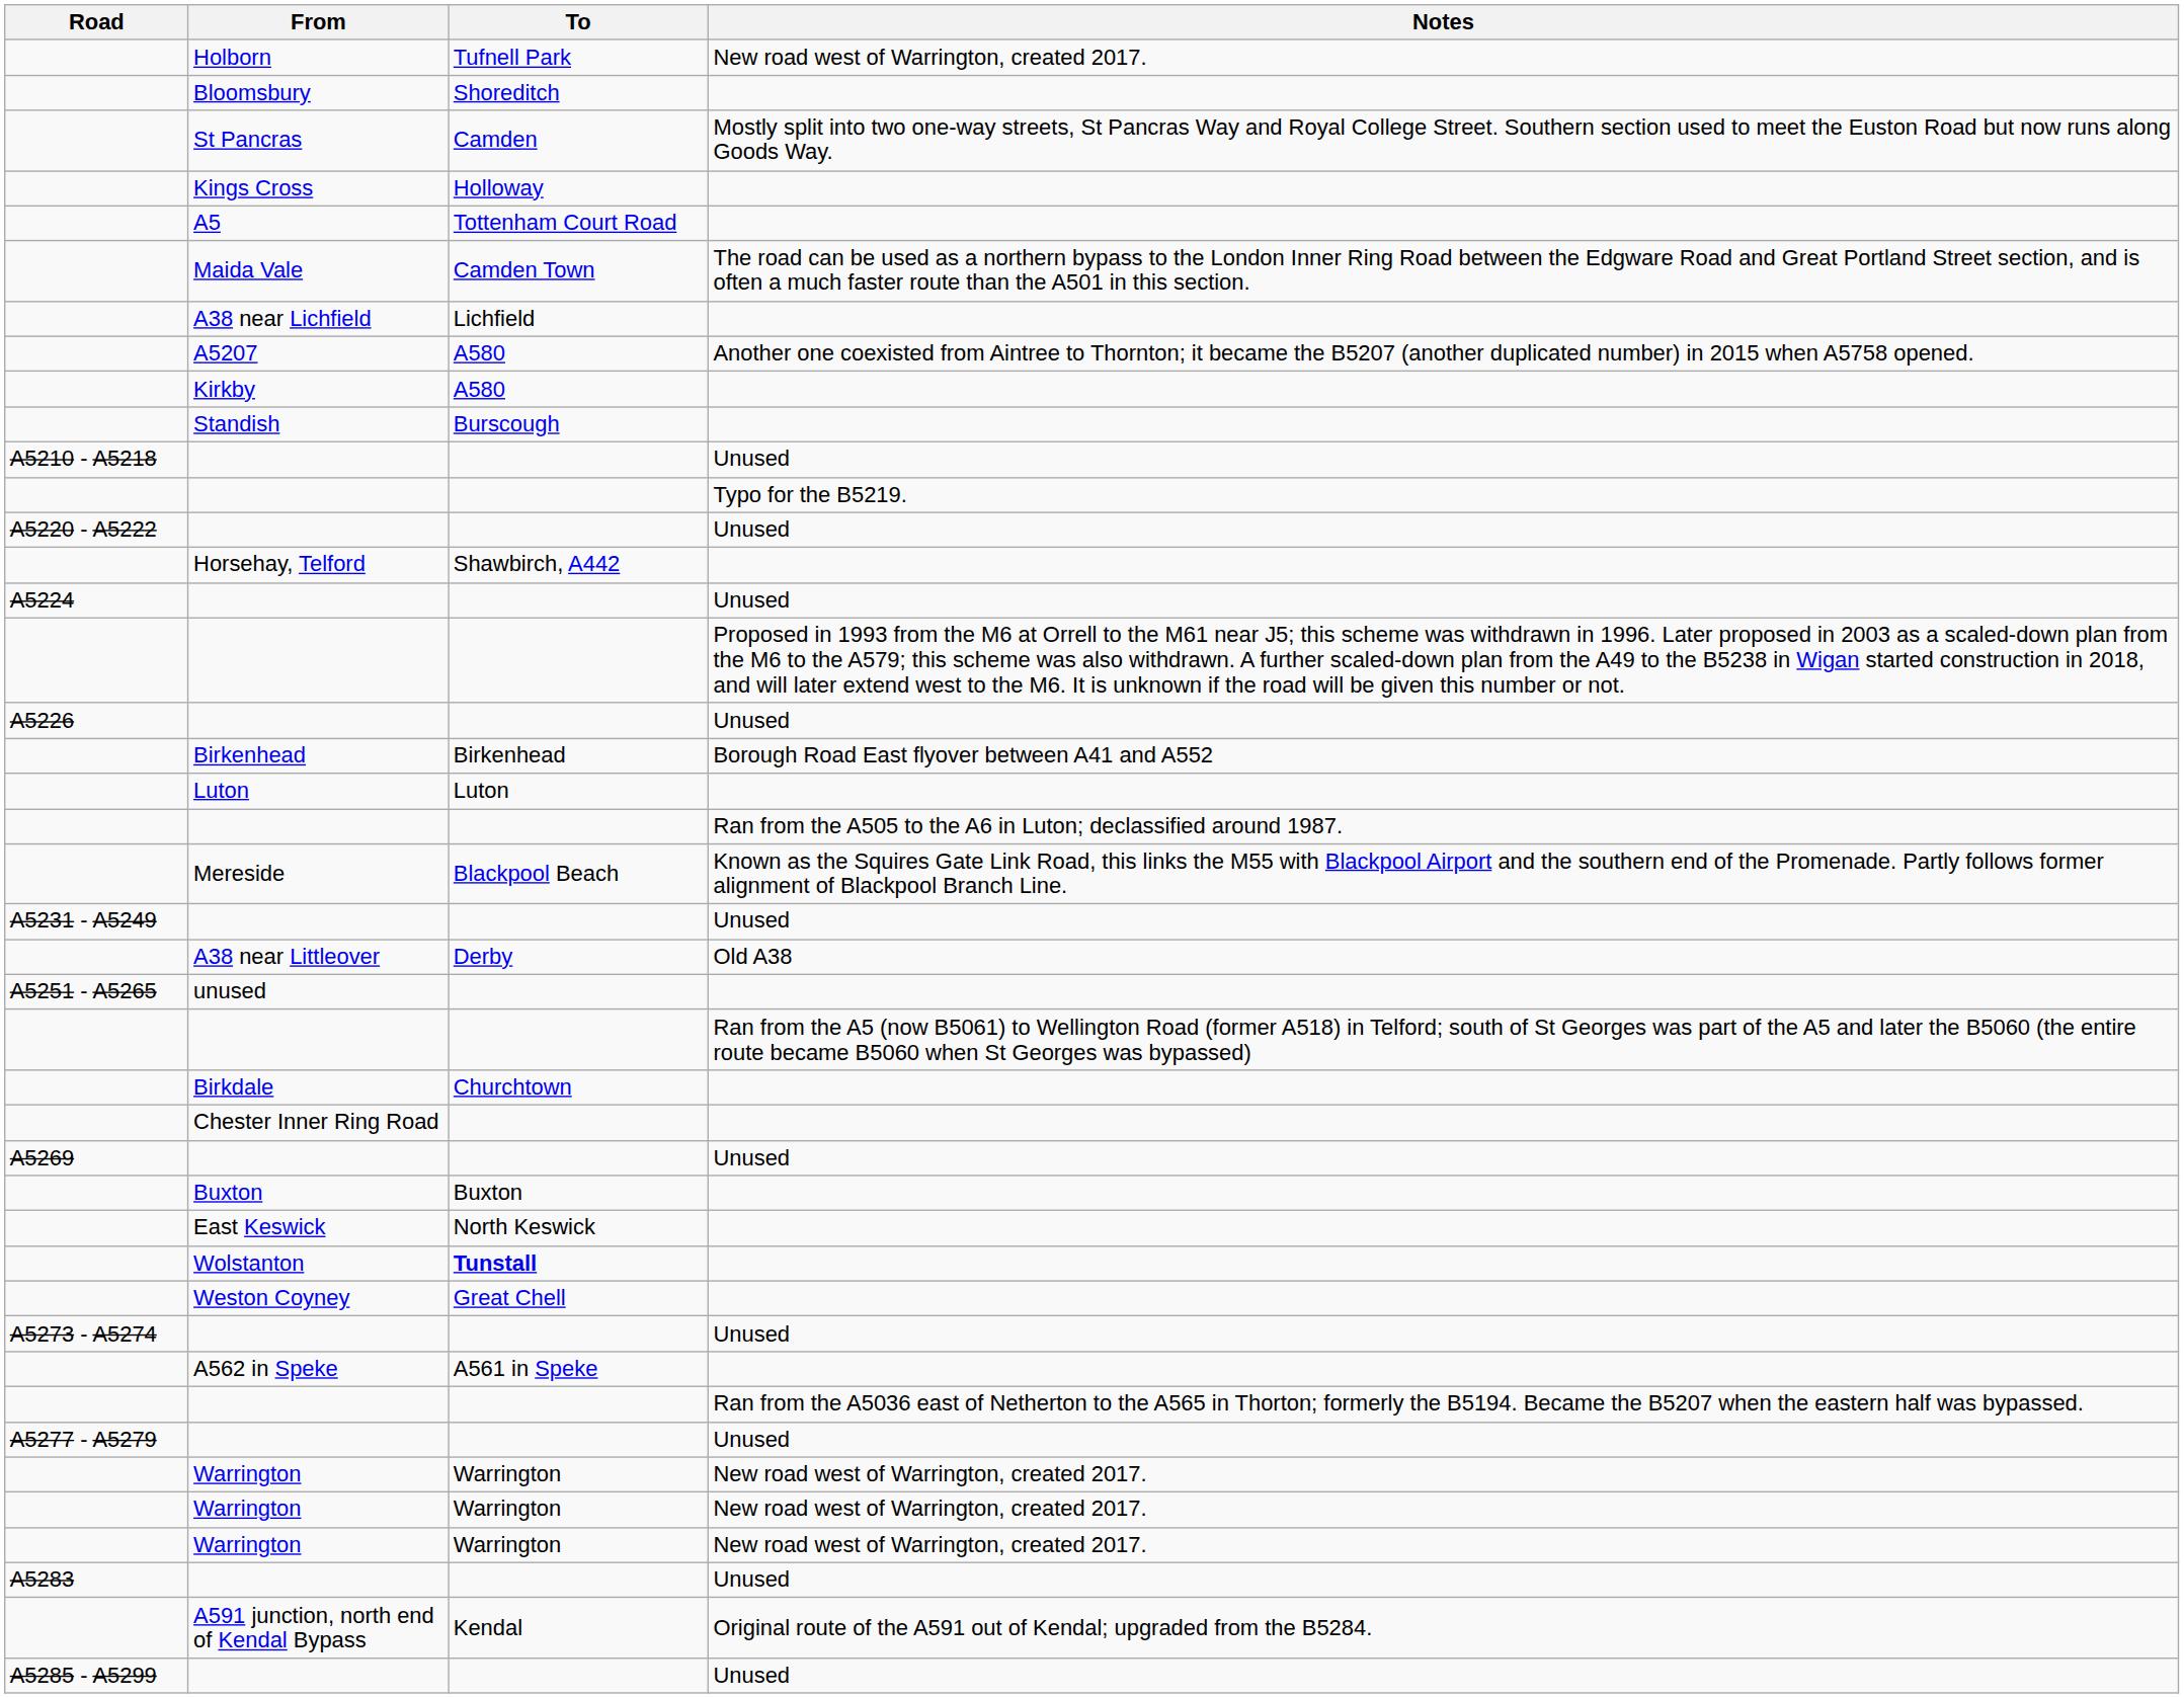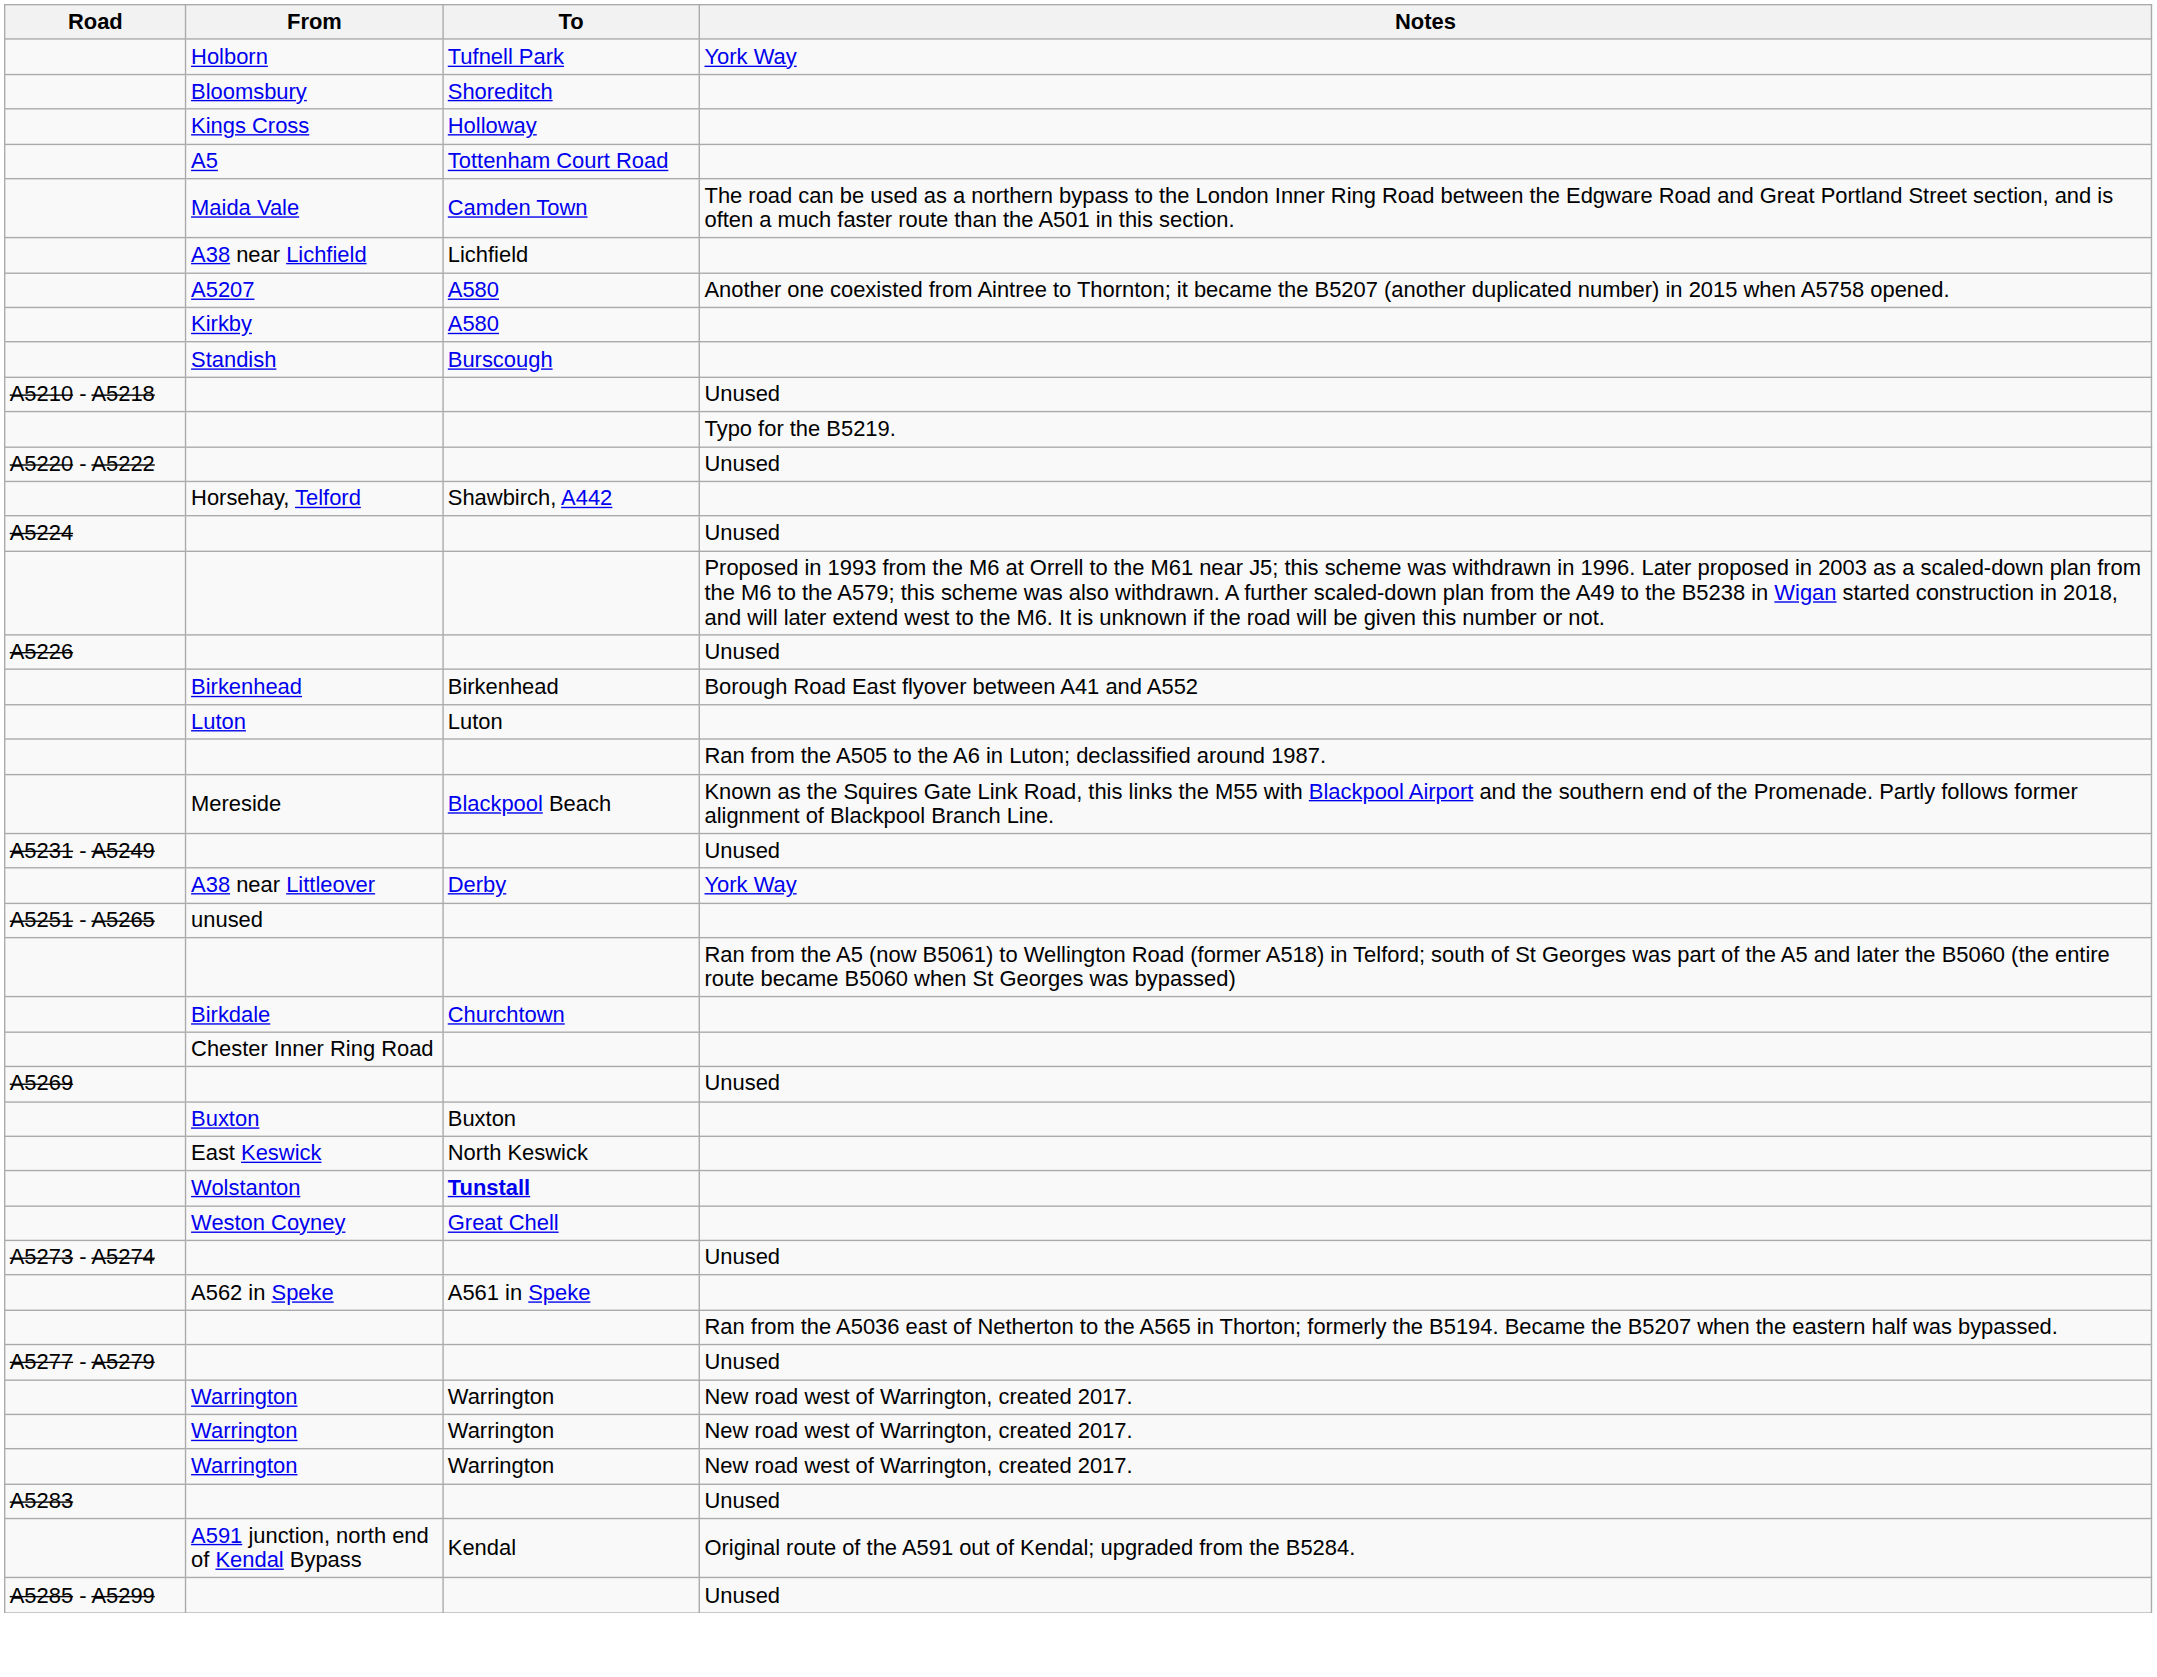 <table class="wikitable">
 <tr>
 <th width=125px>Road</th>
 <th width=180px>From</th>
 <th width=180px>To</th>
 <th>Notes</th>
 </tr>
 <tr>
 <td></td>
 <td><a href='#'>Holborn</a></td>
 <td><a href='#'>Tufnell Park</a></td>
-<td>New road west of Warrington, created 2017.</td>
+<td><a href='#'>York Way</a></td>
 </tr>
 <tr>
 <td></td>
 <td><a href='#'>Bloomsbury</a></td>
 <td><a href='#'>Shoreditch</a></td>
 <td></td>
-</tr>
-<tr>
-<td></td>
-<td><a href='#'>St Pancras</a></td>
-<td><a href='#'>Camden</a></td>
-<td>Mostly split into two one-way streets, St Pancras Way and Royal College Street. Southern section used to meet the Euston Road but now runs along Goods Way.</td>
 </tr>
 <tr>
 <td></td>
 <td><a href='#'>Kings Cross</a></td>
 <td><a href='#'>Holloway</a></td>
 <td></td>
 </tr>
 <tr>
 <td></td>
 <td><a href='#'>A5</a></td>
 <td><a href='#'>Tottenham Court Road</a></td>
 <td></td>
 </tr>
 <tr>
 <td></td>
 <td><a href='#'>Maida Vale</a></td>
 <td><a href='#'>Camden Town</a></td>
 <td>The road can be used as a northern bypass to the London Inner Ring Road between the Edgware Road and Great Portland Street section, and is often a much faster route than the A501 in this section.</td>
 </tr>
 <tr>
 <td></td>
 <td><a href='#'>A38</a> near <a href='#'>Lichfield</a> </td>
 <td>Lichfield</td>
 <td></td>
 </tr>
 <tr>
 <td></td>
 <td><a href='#'>A5207</a></td>
 <td><a href='#'>A580</a></td>
 <td>Another one coexisted from Aintree to Thornton; it became the B5207 (another duplicated number) in 2015 when A5758 opened.</td>
 </tr>
 <tr>
 <td></td>
 <td><a href='#'>Kirkby</a></td>
 <td><a href='#'>A580</a></td>
 <td></td>
 </tr>
 <tr>
 <td></td>
 <td><a href='#'>Standish</a></td>
 <td><a href='#'>Burscough</a></td>
 <td></td>
 </tr>
 <tr>
 <td><s>A5210</s> - <s>A5218</s></td>
 <td></td>
 <td></td>
 <td>Unused</td>
 </tr>
 <tr>
 <td></td>
 <td></td>
 <td></td>
 <td>Typo for the B5219.</td>
 </tr>
 <tr>
 <td><s>A5220</s> - <s>A5222</s></td>
 <td></td>
 <td></td>
 <td>Unused</td>
 </tr>
 <tr>
 <td></td>
 <td>Horsehay, <a href='#'>Telford</a></td>
 <td>Shawbirch, <a href='#'>A442</a></td>
 <td></td>
 </tr>
 <tr>
 <td><s>A5224</s></td>
 <td></td>
 <td></td>
 <td>Unused</td>
 </tr>
 <tr>
 <td></td>
 <td></td>
 <td></td>
 <td>Proposed in 1993 from the M6 at Orrell to the M61 near J5; this scheme was withdrawn in 1996. Later proposed in 2003 as a scaled-down plan from the M6 to the A579; this scheme was also withdrawn. A further scaled-down plan from the A49 to the B5238 in <a href='#'>Wigan</a> started construction in 2018, and will later extend west to the M6. It is unknown if the road will be given this number or not.</td>
 </tr>
 <tr>
 <td><s>A5226</s></td>
 <td></td>
 <td></td>
 <td>Unused</td>
 </tr>
 <tr>
 <td></td>
 <td><a href='#'>Birkenhead</a></td>
 <td>Birkenhead</td>
 <td>Borough Road East flyover between A41 and A552</td>
 </tr>
 <tr>
 <td></td>
 <td><a href='#'>Luton</a></td>
 <td>Luton</td>
 <td></td>
 </tr>
 <tr>
 <td></td>
 <td></td>
 <td></td>
 <td>Ran from the A505 to the A6 in Luton; declassified around 1987.</td>
 </tr>
 <tr>
 <td></td>
 <td>Mereside</td>
 <td><a href='#'>Blackpool</a> Beach</td>
 <td>Known as the Squires Gate Link Road, this links the M55 with <a href='#'>Blackpool Airport</a> and the southern end of the Promenade. Partly follows former alignment of Blackpool Branch Line.</td>
 </tr>
 <tr>
 <td><s>A5231</s> - <s>A5249</s></td>
 <td></td>
 <td></td>
 <td>Unused</td>
 </tr>
 <tr>
 <td></td>
 <td><a href='#'>A38</a> near <a href='#'>Littleover</a></td>
 <td><a href='#'>Derby</a></td>
-<td>Old A38</td>
+<td><a href='#'>York Way</a></td>
 </tr>
 <tr>
 <td><s>A5251</s> - <s>A5265</s></td>
 <td>unused</td>
 <td></td>
 <td></td>
 </tr>
 <tr>
 <td></td>
 <td></td>
 <td></td>
 <td>Ran from the A5 (now B5061) to Wellington Road (former A518) in Telford; south of St Georges was part of the A5 and later the B5060 (the entire route became B5060 when St Georges was bypassed)</td>
 </tr>
 <tr>
 <td></td>
 <td><a href='#'>Birkdale</a></td>
 <td><a href='#'>Churchtown</a></td>
 <td></td>
 </tr>
 <tr>
 <td></td>
 <td>Chester Inner Ring Road</td>
 <td></td>
 <td></td>
 </tr>
 <tr>
 <td><s>A5269</s></td>
 <td></td>
 <td></td>
 <td>Unused</td>
 </tr>
 <tr>
 <td></td>
 <td><a href='#'>Buxton</a></td>
 <td>Buxton</td>
 <td></td>
 </tr>
 <tr>
 <td></td>
 <td>East <a href='#'>Keswick</a></td>
 <td>North Keswick</td>
 <td></td>
 </tr>
 <tr>
 <td></td>
 <td><a href='#'>Wolstanton</a></td>
 <td><strong><a href='#'>Tunstall</a></strong></td>
 <td></td>
 </tr>
 <tr>
 <td></td>
 <td><a href='#'>Weston Coyney</a></td>
 <td><a href='#'>Great Chell</a></td>
 <td></td>
 </tr>
 <tr>
 <td><s>A5273</s> - <s>A5274</s></td>
 <td></td>
 <td></td>
 <td>Unused</td>
 </tr>
 <tr>
 <td></td>
 <td>A562 in <a href='#'>Speke</a></td>
 <td>A561 in <a href='#'>Speke</a></td>
 <td></td>
 </tr>
 <tr>
 <td></td>
 <td></td>
 <td></td>
 <td>Ran from the A5036 east of Netherton to the A565 in Thorton; formerly the B5194. Became the B5207 when the eastern half was bypassed.</td>
 </tr>
 <tr>
 <td><s>A5277</s> - <s>A5279</s></td>
 <td></td>
 <td></td>
 <td>Unused</td>
 </tr>
 <tr>
 <td></td>
 <td><a href='#'>Warrington</a></td>
 <td>Warrington</td>
 <td>New road west of Warrington, created 2017.</td>
 </tr>
 <tr>
 <td></td>
 <td><a href='#'>Warrington</a></td>
 <td>Warrington</td>
 <td>New road west of Warrington, created 2017.</td>
 </tr>
 <tr>
 <td></td>
 <td><a href='#'>Warrington</a></td>
 <td>Warrington</td>
 <td>New road west of Warrington, created 2017.</td>
 </tr>
 <tr>
 <td><s>A5283</s></td>
 <td></td>
 <td></td>
 <td>Unused</td>
 </tr>
 <tr>
 <td></td>
 <td><a href='#'>A591</a> junction, north end of <a href='#'>Kendal</a> Bypass</td>
 <td>Kendal</td>
 <td>Original route of the A591 out of Kendal; upgraded from the B5284.</td>
 </tr>
 <tr>
 <td><s>A5285</s> - <s>A5299</s></td>
 <td></td>
 <td></td>
 <td>Unused</td>
 </tr>
 </table>
